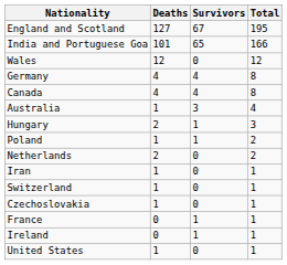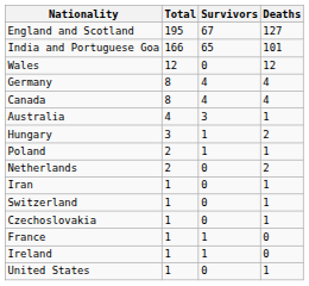 <table class="wikitable sortable">
 <tr>
 <th>Nationality</th>
+<th>Total</th>
+<th>Survivors</th>
 <th>Deaths</th>
-<th>Survivors</th>
-<th>Total</th>
 </tr>
 <tr>
 <td>England and Scotland</td>
+<td>195</td>
+<td>67</td>
 <td>127</td>
-<td>67</td>
-<td>195</td>
 </tr>
 <tr>
 <td>India and Portuguese Goa</td>
+<td>166</td>
+<td>65</td>
 <td>101</td>
-<td>65</td>
-<td>166</td>
 </tr>
 <tr>
 <td>Wales</td>
 <td>12</td>
 <td>0</td>
 <td>12</td>
 </tr>
 <tr>
 <td>Germany</td>
+<td>8</td>
 <td>4</td>
 <td>4</td>
-<td>8</td>
 </tr>
 <tr>
 <td>Canada</td>
+<td>8</td>
 <td>4</td>
 <td>4</td>
-<td>8</td>
 </tr>
 <tr>
 <td>Australia</td>
+<td>4</td>
+<td>3</td>
 <td>1</td>
-<td>3</td>
-<td>4</td>
 </tr>
 <tr>
 <td>Hungary</td>
+<td>3</td>
+<td>1</td>
 <td>2</td>
-<td>1</td>
-<td>3</td>
 </tr>
 <tr>
 <td>Poland</td>
+<td>2</td>
 <td>1</td>
 <td>1</td>
-<td>2</td>
 </tr>
 <tr>
 <td>Netherlands</td>
 <td>2</td>
 <td>0</td>
 <td>2</td>
 </tr>
 <tr>
 <td>Iran</td>
 <td>1</td>
 <td>0</td>
 <td>1</td>
 </tr>
 <tr>
 <td>Switzerland</td>
 <td>1</td>
 <td>0</td>
 <td>1</td>
 </tr>
 <tr>
 <td>Czechoslovakia</td>
 <td>1</td>
 <td>0</td>
 <td>1</td>
 </tr>
 <tr>
 <td>France</td>
-<td>0</td>
 <td>1</td>
 <td>1</td>
+<td>0</td>
 </tr>
 <tr>
 <td>Ireland</td>
-<td>0</td>
 <td>1</td>
 <td>1</td>
+<td>0</td>
 </tr>
 <tr>
 <td>United States</td>
 <td>1</td>
 <td>0</td>
 <td>1</td>
 </tr>
 </table>
